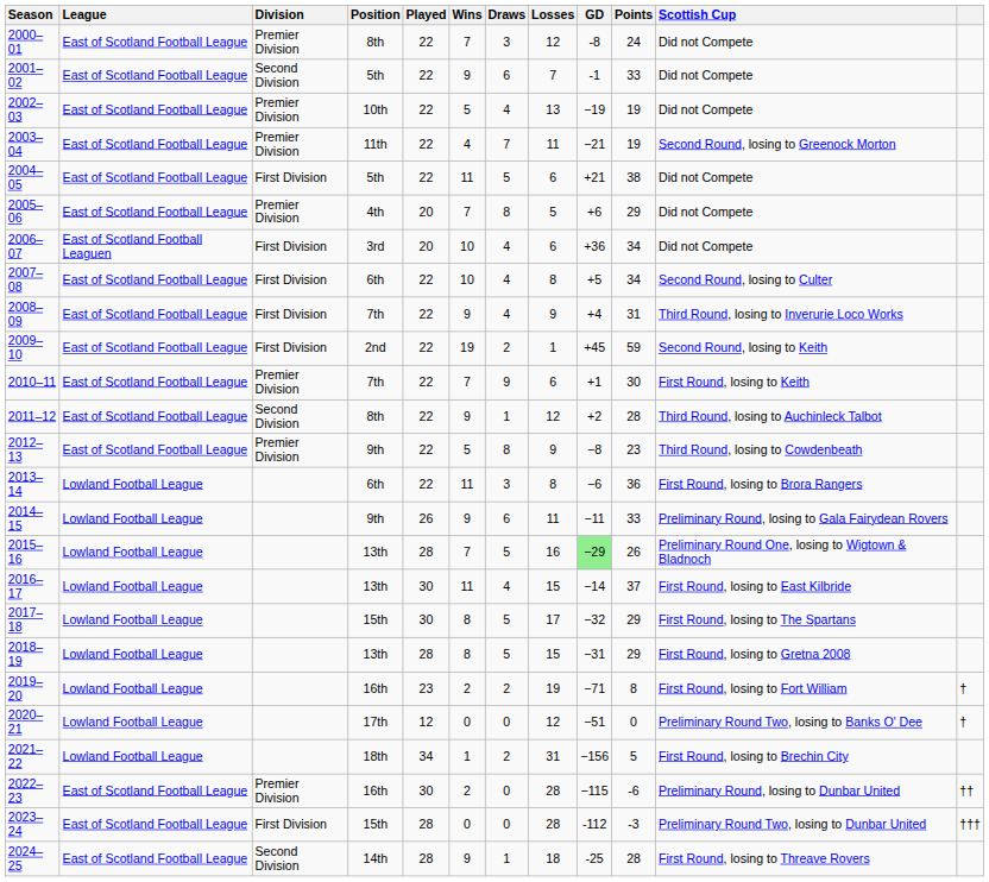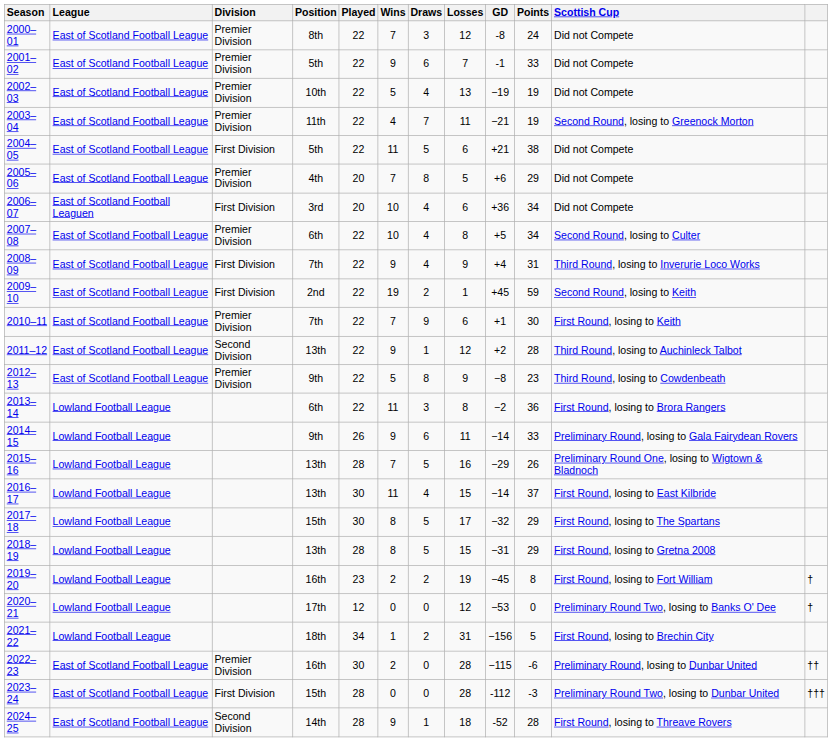 <table class="wikitable">
 <tr>
 <th style="text-align:left">Season</th>
 <th style="text-align:left">League</th>
 <th style="text-align:left">Division</th>
 <th style="text-align:center">Position</th>
 <th style="text-align:center">Played</th>
 <th style="text-align:center">Wins</th>
 <th style="text-align:center">Draws</th>
 <th style="text-align:center">Losses</th>
 <th style="text-align:center">GD</th>
 <th style="text-align:center">Points</th>
 <th style="text-align:left"><a href='#'>Scottish Cup</a></th>
 <th></th>
 </tr>
 <tr>
 <td style="text-align:left"><a href='#'>2000–01</a></td>
 <td style="text-align:left"><a href='#'>East of Scotland Football League</a></td>
 <td style="text-align:left">Premier Division</td>
 <td style="text-align:center">8th</td>
 <td style="text-align:center">22</td>
 <td style="text-align:center">7</td>
 <td style="text-align:center">3</td>
 <td style="text-align:center">12</td>
 <td style="text-align:center">-8</td>
 <td style="text-align:center">24</td>
 <td>Did not Compete</td>
 <td></td>
 </tr>
 <tr>
 <td style="text-align:left"><a href='#'>2001–02</a></td>
 <td style="text-align:left"><a href='#'>East of Scotland Football League</a></td>
-<td style="text-align:left">Second Division</td>
+<td style="text-align:left">Premier Division</td>
 <td style="text-align:center">5th</td>
 <td style="text-align:center">22</td>
 <td style="text-align:center">9</td>
 <td style="text-align:center">6</td>
 <td style="text-align:center">7</td>
 <td style="text-align:center">-1</td>
 <td style="text-align:center">33</td>
 <td>Did not Compete</td>
 <td></td>
 </tr>
 <tr>
 <td style="text-align:left"><a href='#'>2002–03</a></td>
 <td style="text-align:left"><a href='#'>East of Scotland Football League</a></td>
 <td style="text-align:left">Premier Division</td>
 <td style="text-align:center">10th</td>
 <td style="text-align:center">22</td>
 <td style="text-align:center">5</td>
 <td style="text-align:center">4</td>
 <td style="text-align:center">13</td>
 <td style="text-align:center">−19</td>
 <td style="text-align:center">19</td>
 <td>Did not Compete</td>
 <td></td>
 </tr>
 <tr>
 <td style="text-align:left"><a href='#'>2003–04</a></td>
 <td style="text-align:left"><a href='#'>East of Scotland Football League</a></td>
 <td style="text-align:left">Premier Division</td>
 <td style="text-align:center">11th</td>
 <td style="text-align:center">22</td>
 <td style="text-align:center">4</td>
 <td style="text-align:center">7</td>
 <td style="text-align:center">11</td>
 <td style="text-align:center">−21</td>
 <td style="text-align:center">19</td>
 <td><a href='#'>Second Round</a>, losing to <a href='#'>Greenock Morton</a></td>
 <td></td>
 </tr>
 <tr>
 <td style="text-align:left"><a href='#'>2004–05</a></td>
 <td style="text-align:left"><a href='#'>East of Scotland Football League</a></td>
 <td style="text-align:left">First Division</td>
 <td style="text-align:center">5th</td>
 <td style="text-align:center">22</td>
 <td style="text-align:center">11</td>
 <td style="text-align:center">5</td>
 <td style="text-align:center">6</td>
 <td style="text-align:center">+21</td>
 <td style="text-align:center">38</td>
 <td>Did not Compete</td>
 <td></td>
 </tr>
 <tr>
 <td style="text-align:left"><a href='#'>2005–06</a></td>
 <td style="text-align:left"><a href='#'>East of Scotland Football League</a></td>
 <td style="text-align:left">Premier Division</td>
 <td style="text-align:center">4th</td>
 <td style="text-align:center">20</td>
 <td style="text-align:center">7</td>
 <td style="text-align:center">8</td>
 <td style="text-align:center">5</td>
 <td style="text-align:center">+6</td>
 <td style="text-align:center">29</td>
 <td>Did not Compete</td>
 <td></td>
 </tr>
 <tr>
 <td style="text-align:left"><a href='#'>2006–07</a></td>
 <td style="text-align:left"><a href='#'>East of Scotland Football Leaguen</a></td>
 <td style="text-align:left">First Division</td>
 <td style="text-align:center">3rd</td>
 <td style="text-align:center">20</td>
 <td style="text-align:center">10</td>
 <td style="text-align:center">4</td>
 <td style="text-align:center">6</td>
 <td style="text-align:center">+36</td>
 <td style="text-align:center">34</td>
 <td>Did not Compete</td>
 <td></td>
 </tr>
 <tr>
 <td style="text-align:left"><a href='#'>2007–08</a></td>
 <td style="text-align:left"><a href='#'>East of Scotland Football League</a></td>
-<td style="text-align:left">First Division</td>
+<td style="text-align:left">Premier Division</td>
 <td style="text-align:center">6th</td>
 <td style="text-align:center">22</td>
 <td style="text-align:center">10</td>
 <td style="text-align:center">4</td>
 <td style="text-align:center">8</td>
 <td style="text-align:center">+5</td>
 <td style="text-align:center">34</td>
 <td><a href='#'>Second Round</a>, losing to <a href='#'>Culter</a></td>
 <td></td>
 </tr>
 <tr>
 <td style="text-align:left"><a href='#'>2008–09</a></td>
 <td style="text-align:left"><a href='#'>East of Scotland Football League</a></td>
 <td style="text-align:left">First Division</td>
 <td style="text-align:center">7th</td>
 <td style="text-align:center">22</td>
 <td style="text-align:center">9</td>
 <td style="text-align:center">4</td>
 <td style="text-align:center">9</td>
 <td style="text-align:center">+4</td>
 <td style="text-align:center">31</td>
 <td><a href='#'>Third Round</a>, losing to <a href='#'>Inverurie Loco Works</a></td>
 <td></td>
 </tr>
 <tr>
 <td style="text-align:left"><a href='#'>2009–10</a></td>
 <td style="text-align:left"><a href='#'>East of Scotland Football League</a></td>
 <td style="text-align:left">First Division</td>
 <td style="text-align:center">2nd</td>
 <td style="text-align:center">22</td>
 <td style="text-align:center">19</td>
 <td style="text-align:center">2</td>
 <td style="text-align:center">1</td>
 <td style="text-align:center">+45</td>
 <td style="text-align:center">59</td>
 <td><a href='#'>Second Round</a>, losing to <a href='#'>Keith</a></td>
 <td></td>
 </tr>
 <tr>
 <td style="text-align:left"><a href='#'>2010–11</a></td>
 <td style="text-align:left"><a href='#'>East of Scotland Football League</a></td>
 <td style="text-align:left">Premier Division</td>
 <td style="text-align:center">7th</td>
 <td style="text-align:center">22</td>
 <td style="text-align:center">7</td>
 <td style="text-align:center">9</td>
 <td style="text-align:center">6</td>
 <td style="text-align:center">+1</td>
 <td style="text-align:center">30</td>
 <td><a href='#'>First Round</a>, losing to <a href='#'>Keith</a></td>
 <td></td>
 </tr>
 <tr>
 <td style="text-align:left"><a href='#'>2011–12</a></td>
 <td style="text-align:left"><a href='#'>East of Scotland Football League</a></td>
 <td style="text-align:left">Second Division</td>
-<td style="text-align:center">8th</td>
+<td style="text-align:center">13th</td>
 <td style="text-align:center">22</td>
 <td style="text-align:center">9</td>
 <td style="text-align:center">1</td>
 <td style="text-align:center">12</td>
 <td style="text-align:center">+2</td>
 <td style="text-align:center">28</td>
 <td><a href='#'>Third Round</a>, losing to <a href='#'>Auchinleck Talbot</a></td>
 <td></td>
 </tr>
 <tr>
 <td style="text-align:left"><a href='#'>2012–13</a></td>
 <td style="text-align:left"><a href='#'>East of Scotland Football League</a></td>
 <td style="text-align:left">Premier Division</td>
 <td style="text-align:center">9th</td>
 <td style="text-align:center">22</td>
 <td style="text-align:center">5</td>
 <td style="text-align:center">8</td>
 <td style="text-align:center">9</td>
 <td style="text-align:center">−8</td>
 <td style="text-align:center">23</td>
 <td><a href='#'>Third Round</a>, losing to <a href='#'>Cowdenbeath</a></td>
 <td></td>
 </tr>
 <tr>
 <td style="text-align:left"><a href='#'>2013–14</a></td>
 <td style="text-align:left"><a href='#'>Lowland Football League</a></td>
 <td></td>
 <td style="text-align:center">6th</td>
 <td style="text-align:center">22</td>
 <td style="text-align:center">11</td>
 <td style="text-align:center">3</td>
 <td style="text-align:center">8</td>
-<td style="text-align:center">−6</td>
+<td style="text-align:center">−2</td>
 <td style="text-align:center">36</td>
 <td><a href='#'>First Round</a>, losing to <a href='#'>Brora Rangers</a></td>
 <td></td>
 </tr>
 <tr>
 <td style="text-align:left"><a href='#'>2014–15</a></td>
 <td style="text-align:left"><a href='#'>Lowland Football League</a></td>
 <td></td>
 <td style="text-align:center">9th</td>
 <td style="text-align:center">26</td>
 <td style="text-align:center">9</td>
 <td style="text-align:center">6</td>
 <td style="text-align:center">11</td>
-<td style="text-align:center">−11</td>
+<td style="text-align:center">−14</td>
 <td style="text-align:center">33</td>
 <td><a href='#'>Preliminary Round</a>, losing to <a href='#'>Gala Fairydean Rovers</a></td>
 <td></td>
 </tr>
 <tr>
 <td style="text-align:left"><a href='#'>2015–16</a></td>
 <td style="text-align:left"><a href='#'>Lowland Football League</a></td>
 <td></td>
 <td style="text-align:center">13th</td>
 <td style="text-align:center">28</td>
 <td style="text-align:center">7</td>
 <td style="text-align:center">5</td>
 <td style="text-align:center">16</td>
-<td style="background: lightgreen; text-align:center">−29</td>
+<td style="text-align:center">−29</td>
 <td style="text-align:center">26</td>
 <td><a href='#'>Preliminary Round One</a>, losing to <a href='#'>Wigtown & Bladnoch</a></td>
 <td></td>
 </tr>
 <tr>
 <td style="text-align:left"><a href='#'>2016–17</a></td>
 <td style="text-align:left"><a href='#'>Lowland Football League</a></td>
 <td></td>
 <td style="text-align:center">13th</td>
 <td style="text-align:center">30</td>
 <td style="text-align:center">11</td>
 <td style="text-align:center">4</td>
 <td style="text-align:center">15</td>
 <td style="text-align:center">−14</td>
 <td style="text-align:center">37</td>
 <td><a href='#'>First Round</a>, losing to <a href='#'>East Kilbride</a></td>
 <td></td>
 </tr>
 <tr>
 <td style="text-align:left"><a href='#'>2017–18</a></td>
 <td style="text-align:left"><a href='#'>Lowland Football League</a></td>
 <td></td>
 <td style="text-align:center">15th</td>
 <td style="text-align:center">30</td>
 <td style="text-align:center">8</td>
 <td style="text-align:center">5</td>
 <td style="text-align:center">17</td>
 <td style="text-align:center">−32</td>
 <td style="text-align:center">29</td>
 <td><a href='#'>First Round</a>, losing to <a href='#'>The Spartans</a></td>
 <td></td>
 </tr>
 <tr>
 <td style="text-align:left"><a href='#'>2018–19</a></td>
 <td style="text-align:left"><a href='#'>Lowland Football League</a></td>
 <td></td>
 <td style="text-align:center">13th</td>
 <td style="text-align:center">28</td>
 <td style="text-align:center">8</td>
 <td style="text-align:center">5</td>
 <td style="text-align:center">15</td>
 <td style="text-align:center">−31</td>
 <td style="text-align:center">29</td>
 <td><a href='#'>First Round</a>, losing to <a href='#'>Gretna 2008</a></td>
 <td></td>
 </tr>
 <tr>
 <td style="text-align:left"><a href='#'>2019–20</a></td>
 <td style="text-align:left"><a href='#'>Lowland Football League</a></td>
 <td></td>
 <td style="text-align:center">16th</td>
 <td style="text-align:center">23</td>
 <td style="text-align:center">2</td>
 <td style="text-align:center">2</td>
 <td style="text-align:center">19</td>
-<td style="text-align:center">−71</td>
+<td style="text-align:center">−45</td>
 <td style="text-align:center">8</td>
 <td><a href='#'>First Round</a>, losing to <a href='#'>Fort William</a></td>
 <td>†</td>
 </tr>
 <tr>
 <td style="text-align:left"><a href='#'>2020–21</a></td>
 <td style="text-align:left"><a href='#'>Lowland Football League</a></td>
 <td></td>
 <td style="text-align:center">17th</td>
 <td style="text-align:center">12</td>
 <td style="text-align:center">0</td>
 <td style="text-align:center">0</td>
 <td style="text-align:center">12</td>
-<td style="text-align:center">−51</td>
+<td style="text-align:center">−53</td>
 <td style="text-align:center">0</td>
 <td><a href='#'>Preliminary Round Two</a>, losing to <a href='#'>Banks O' Dee</a></td>
 <td>†</td>
 </tr>
 <tr>
 <td style="text-align:left"><a href='#'>2021–22</a></td>
 <td style="text-align:left"><a href='#'>Lowland Football League</a></td>
 <td></td>
 <td style="text-align:center">18th</td>
 <td style="text-align:center">34</td>
 <td style="text-align:center">1</td>
 <td style="text-align:center">2</td>
 <td style="text-align:center">31</td>
 <td style="text-align:center">−156</td>
 <td style="text-align:center">5</td>
 <td><a href='#'>First Round</a>, losing to <a href='#'>Brechin City</a></td>
 <td></td>
 </tr>
 <tr>
 <td style="text-align:left"><a href='#'>2022–23</a></td>
 <td style="text-align:left"><a href='#'>East of Scotland Football League</a></td>
 <td style="text-align:left">Premier Division</td>
 <td style="text-align:center">16th</td>
 <td style="text-align:center">30</td>
 <td style="text-align:center">2</td>
 <td style="text-align:center">0</td>
 <td style="text-align:center">28</td>
 <td style="text-align:center">−115</td>
 <td style="text-align:center">-6</td>
 <td><a href='#'>Preliminary Round</a>, losing to <a href='#'>Dunbar United</a></td>
 <td>††</td>
 </tr>
 <tr>
 <td style="text-align:left"><a href='#'>2023–24</a></td>
 <td style="text-align:left"><a href='#'>East of Scotland Football League</a></td>
 <td style="text-align:left">First Division</td>
 <td style="text-align:center">15th</td>
 <td style="text-align:center">28</td>
 <td style="text-align:center">0</td>
 <td style="text-align:center">0</td>
 <td style="text-align:center">28</td>
 <td style="text-align:center">-112</td>
 <td style="text-align:center">-3</td>
 <td><a href='#'>Preliminary Round Two</a>, losing to <a href='#'>Dunbar United</a></td>
 <td>†††</td>
 </tr>
 <tr>
 <td style="text-align:left"><a href='#'>2024–25</a></td>
 <td style="text-align:left"><a href='#'>East of Scotland Football League</a></td>
 <td style="text-align:left">Second Division</td>
 <td style="text-align:center">14th</td>
 <td style="text-align:center">28</td>
 <td style="text-align:center">9</td>
 <td style="text-align:center">1</td>
 <td style="text-align:center">18</td>
-<td style="text-align:center">-25</td>
+<td style="text-align:center">-52</td>
 <td style="text-align:center">28</td>
 <td><a href='#'>First Round</a>, losing to <a href='#'>Threave Rovers</a></td>
 <td></td>
 </tr>
 </table>
